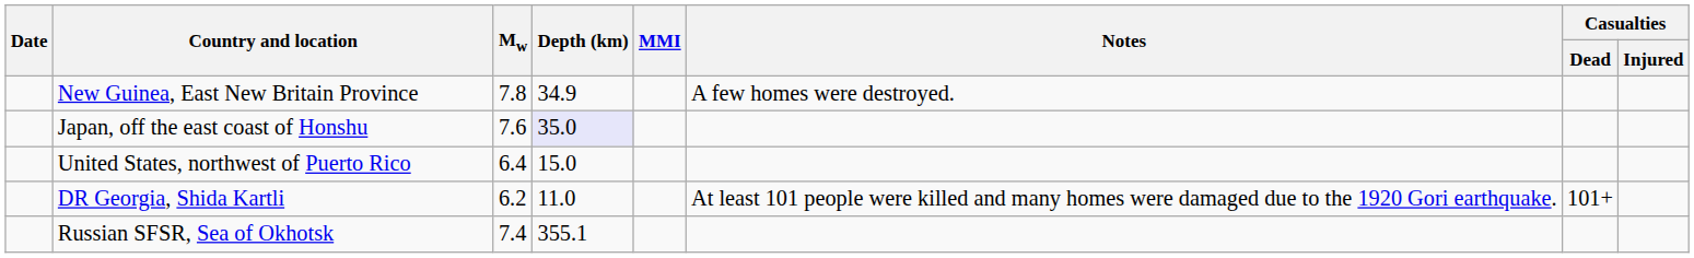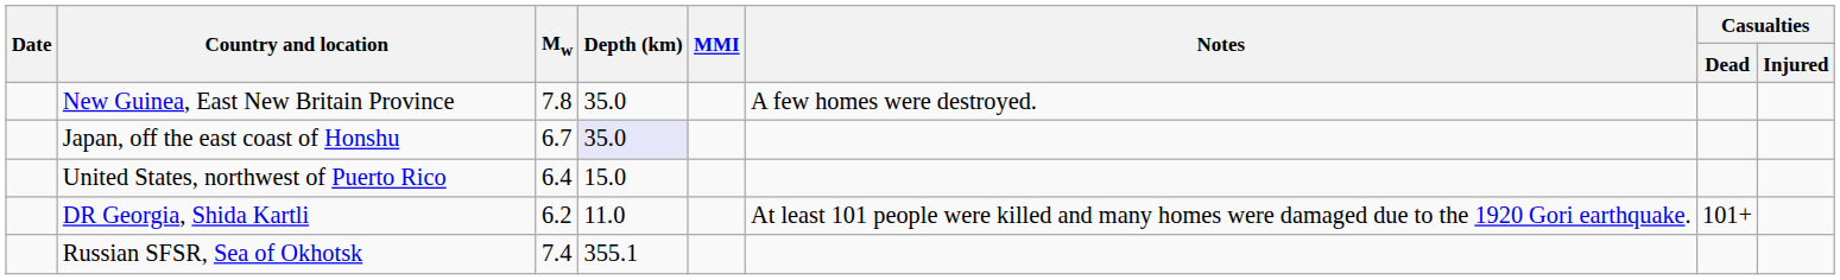 <table class="wikitable sortable sort-under" style="border:1px black; margin-left:1em;">
 <tr>
 <th rowspan="2"><small>Date</small></th>
 <th rowspan="2" style="width: 310px"><small>Country and location</small></th>
 <th rowspan="2"><small>M<sub>w</sub></small></th>
 <th rowspan="2"><small>Depth (km)</small></th>
 <th rowspan="2"><small><a href='#'>MMI</a></small></th>
 <th rowspan="2" class="unsortable"><small>Notes</small></th>
 <th colspan="2"><small>Casualties</small></th>
 </tr>
 <tr>
 <th><small>Dead</small></th>
 <th><small>Injured</small></th>
 </tr>
 <tr>
 <td></td>
 <td><a href='#'>New Guinea</a>, East New Britain Province</td>
 <td>7.8</td>
-<td>34.9</td>
+<td>35.0</td>
 <td></td>
 <td>A few homes were destroyed.</td>
 <td></td>
 <td></td>
 </tr>
 <tr>
 <td></td>
 <td>Japan, off the east coast of <a href='#'>Honshu</a></td>
-<td>7.6</td>
+<td>6.7</td>
 <td style="background: lavender;">35.0</td>
 <td></td>
 <td></td>
 <td></td>
 <td></td>
 </tr>
 <tr>
 <td></td>
 <td>United States, northwest of <a href='#'>Puerto Rico</a></td>
 <td>6.4</td>
 <td>15.0</td>
 <td></td>
 <td></td>
 <td></td>
 <td></td>
 </tr>
 <tr>
 <td></td>
 <td><a href='#'>DR Georgia</a>, <a href='#'>Shida Kartli</a></td>
 <td>6.2</td>
 <td>11.0</td>
 <td></td>
 <td>At least 101 people were killed and many homes were damaged due to the <a href='#'>1920 Gori earthquake</a>.</td>
 <td>101+</td>
 <td></td>
 </tr>
 <tr>
 <td></td>
 <td>Russian SFSR, <a href='#'>Sea of Okhotsk</a></td>
 <td>7.4</td>
 <td>355.1</td>
 <td></td>
 <td></td>
 <td></td>
 <td></td>
 </tr>
 </table>
